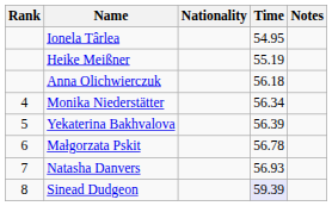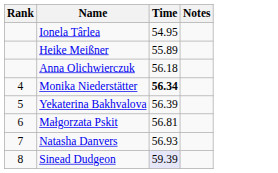 <table class="wikitable sortable" style="text-align:center">
 <tr>
 <th>Rank</th>
 <th>Name</th>
-<th>Nationality</th>
 <th>Time</th>
 <th>Notes</th>
 </tr>
 <tr>
 <td></td>
 <td align=left><a href='#'>Ionela Târlea</a></td>
-<td align=left></td>
 <td>54.95</td>
 <td></td>
 </tr>
 <tr>
 <td></td>
 <td align=left><a href='#'>Heike Meißner</a></td>
-<td align=left></td>
-<td>55.19</td>
+<td>55.89</td>
 <td></td>
 </tr>
 <tr>
 <td></td>
 <td align=left><a href='#'>Anna Olichwierczuk</a></td>
-<td align=left></td>
 <td>56.18</td>
 <td></td>
 </tr>
 <tr>
 <td>4</td>
 <td align=left><a href='#'>Monika Niederstätter</a></td>
-<td align=left></td>
-<td>56.34</td>
+<td><strong>56.34</strong></td>
 <td></td>
 </tr>
 <tr>
 <td>5</td>
 <td align=left><a href='#'>Yekaterina Bakhvalova</a></td>
-<td align=left></td>
 <td>56.39</td>
 <td></td>
 </tr>
 <tr>
 <td>6</td>
 <td align=left><a href='#'>Małgorzata Pskit</a></td>
-<td align=left></td>
-<td>56.78</td>
+<td>56.81</td>
 <td></td>
 </tr>
 <tr>
 <td>7</td>
 <td align=left><a href='#'>Natasha Danvers</a></td>
-<td align=left></td>
 <td>56.93</td>
 <td></td>
 </tr>
 <tr>
 <td>8</td>
 <td align=left><a href='#'>Sinead Dudgeon</a></td>
-<td align=left></td>
 <td style="background: lavender;">59.39</td>
 <td></td>
 </tr>
 </table>
